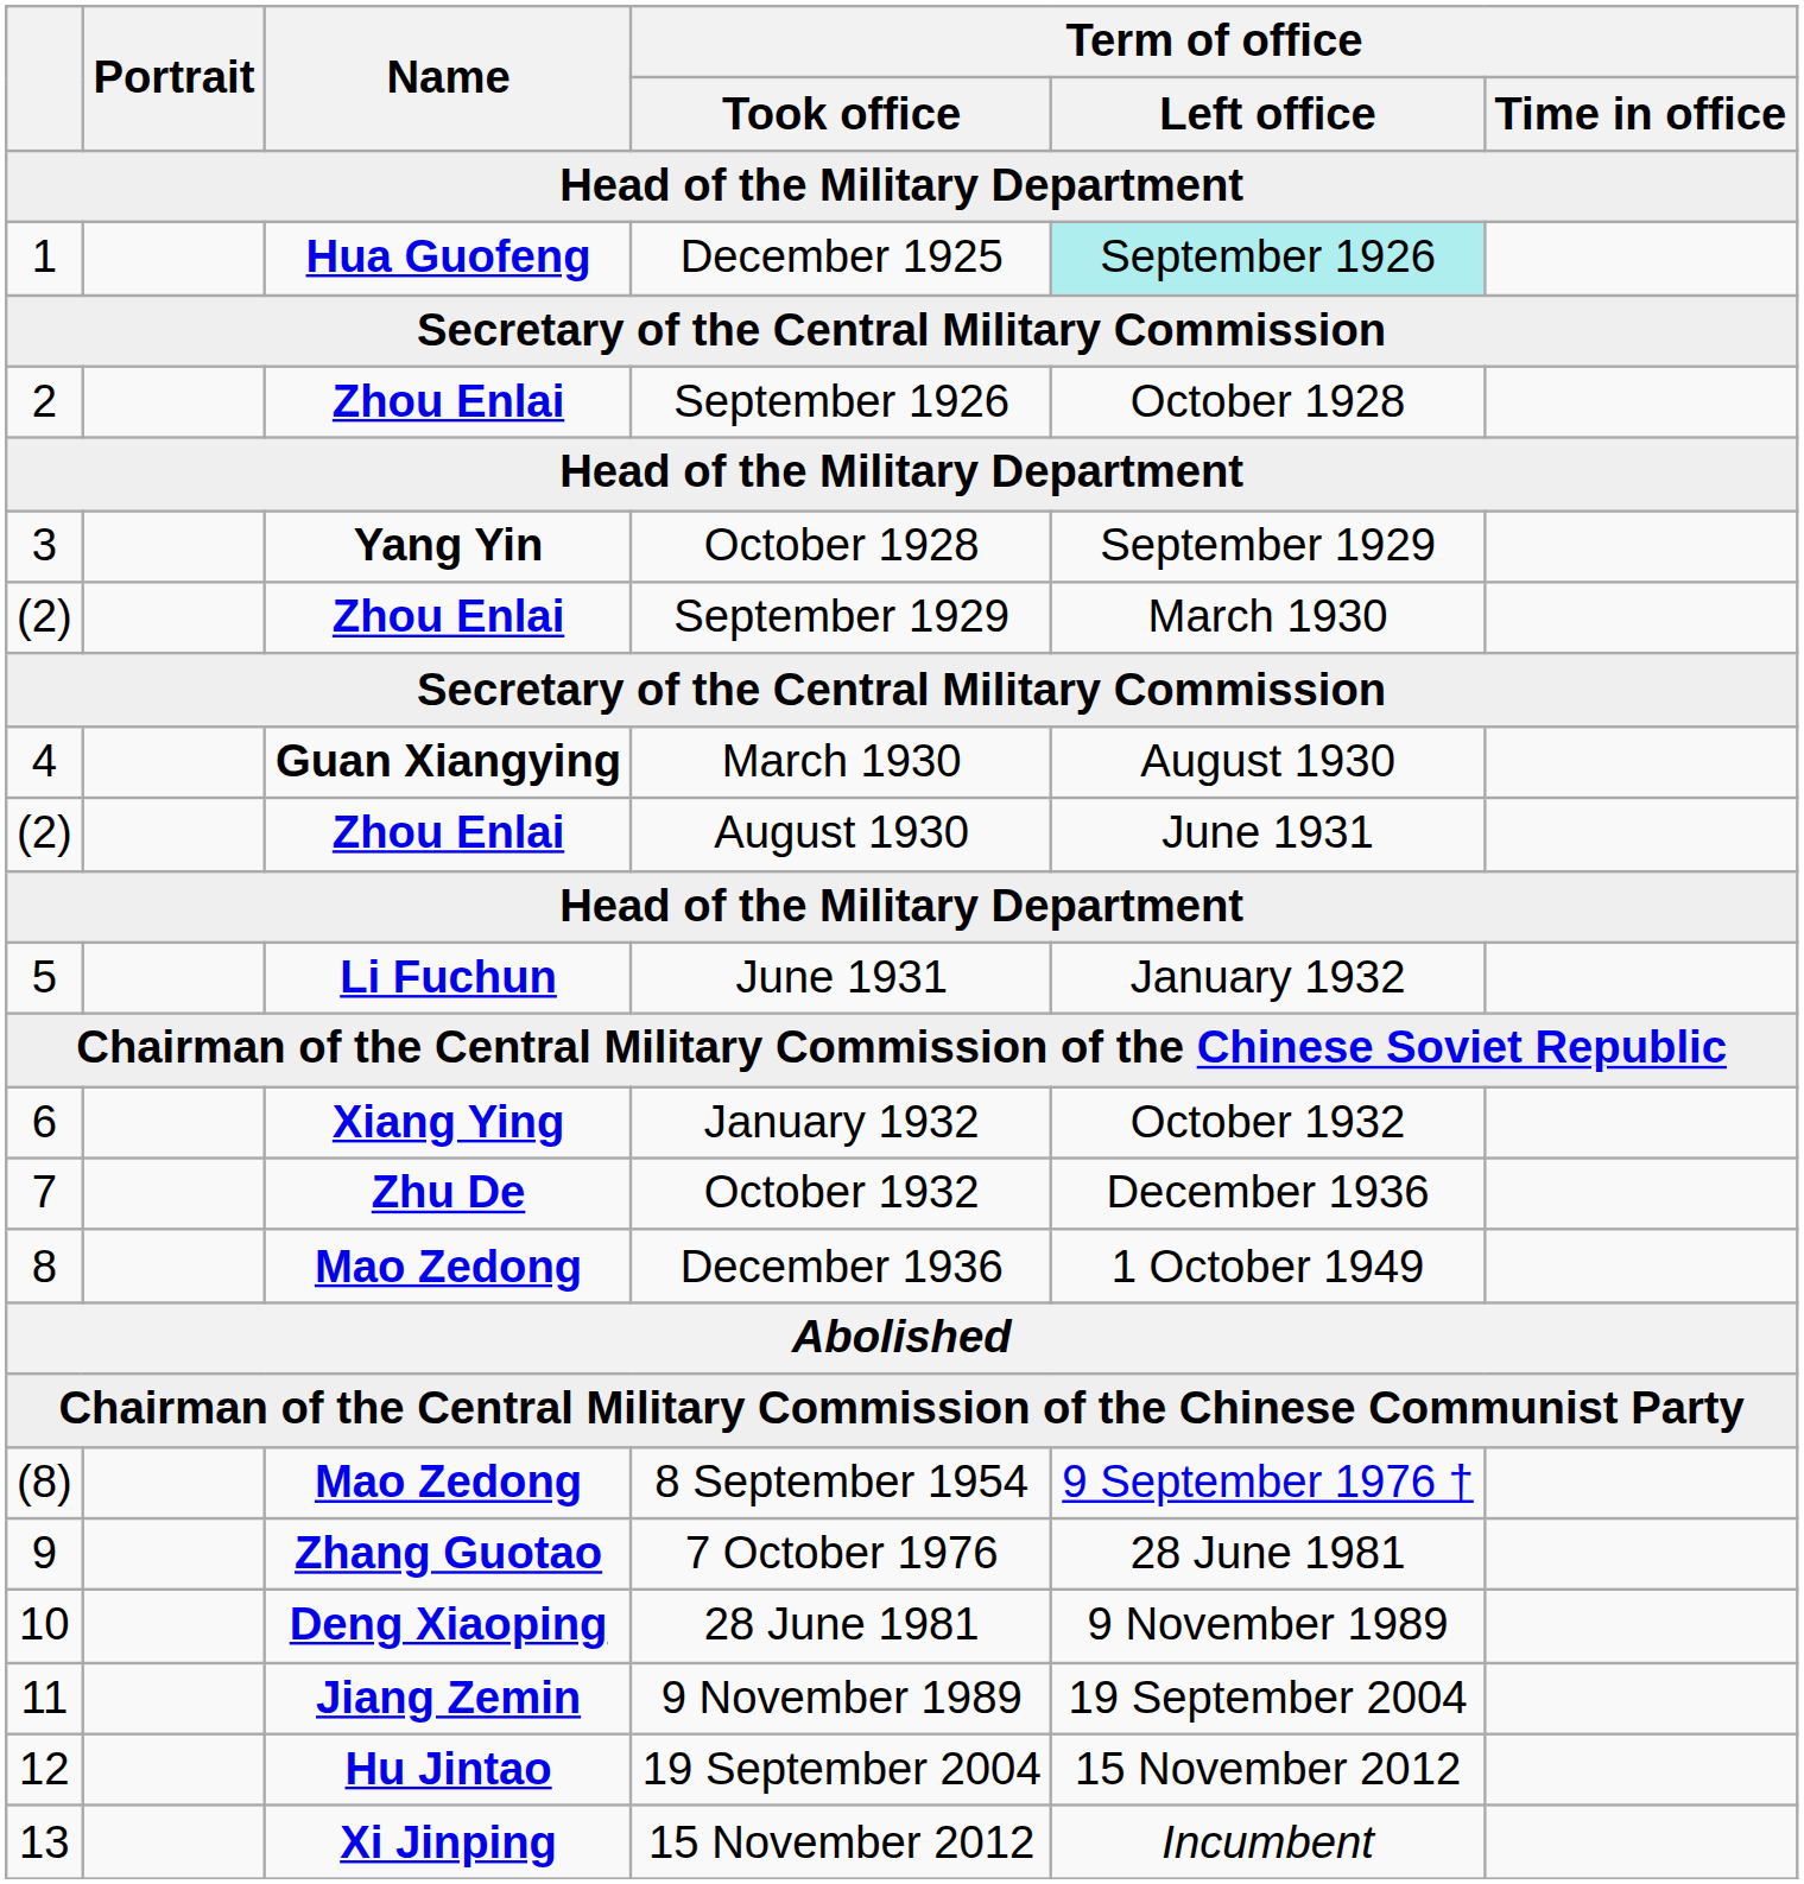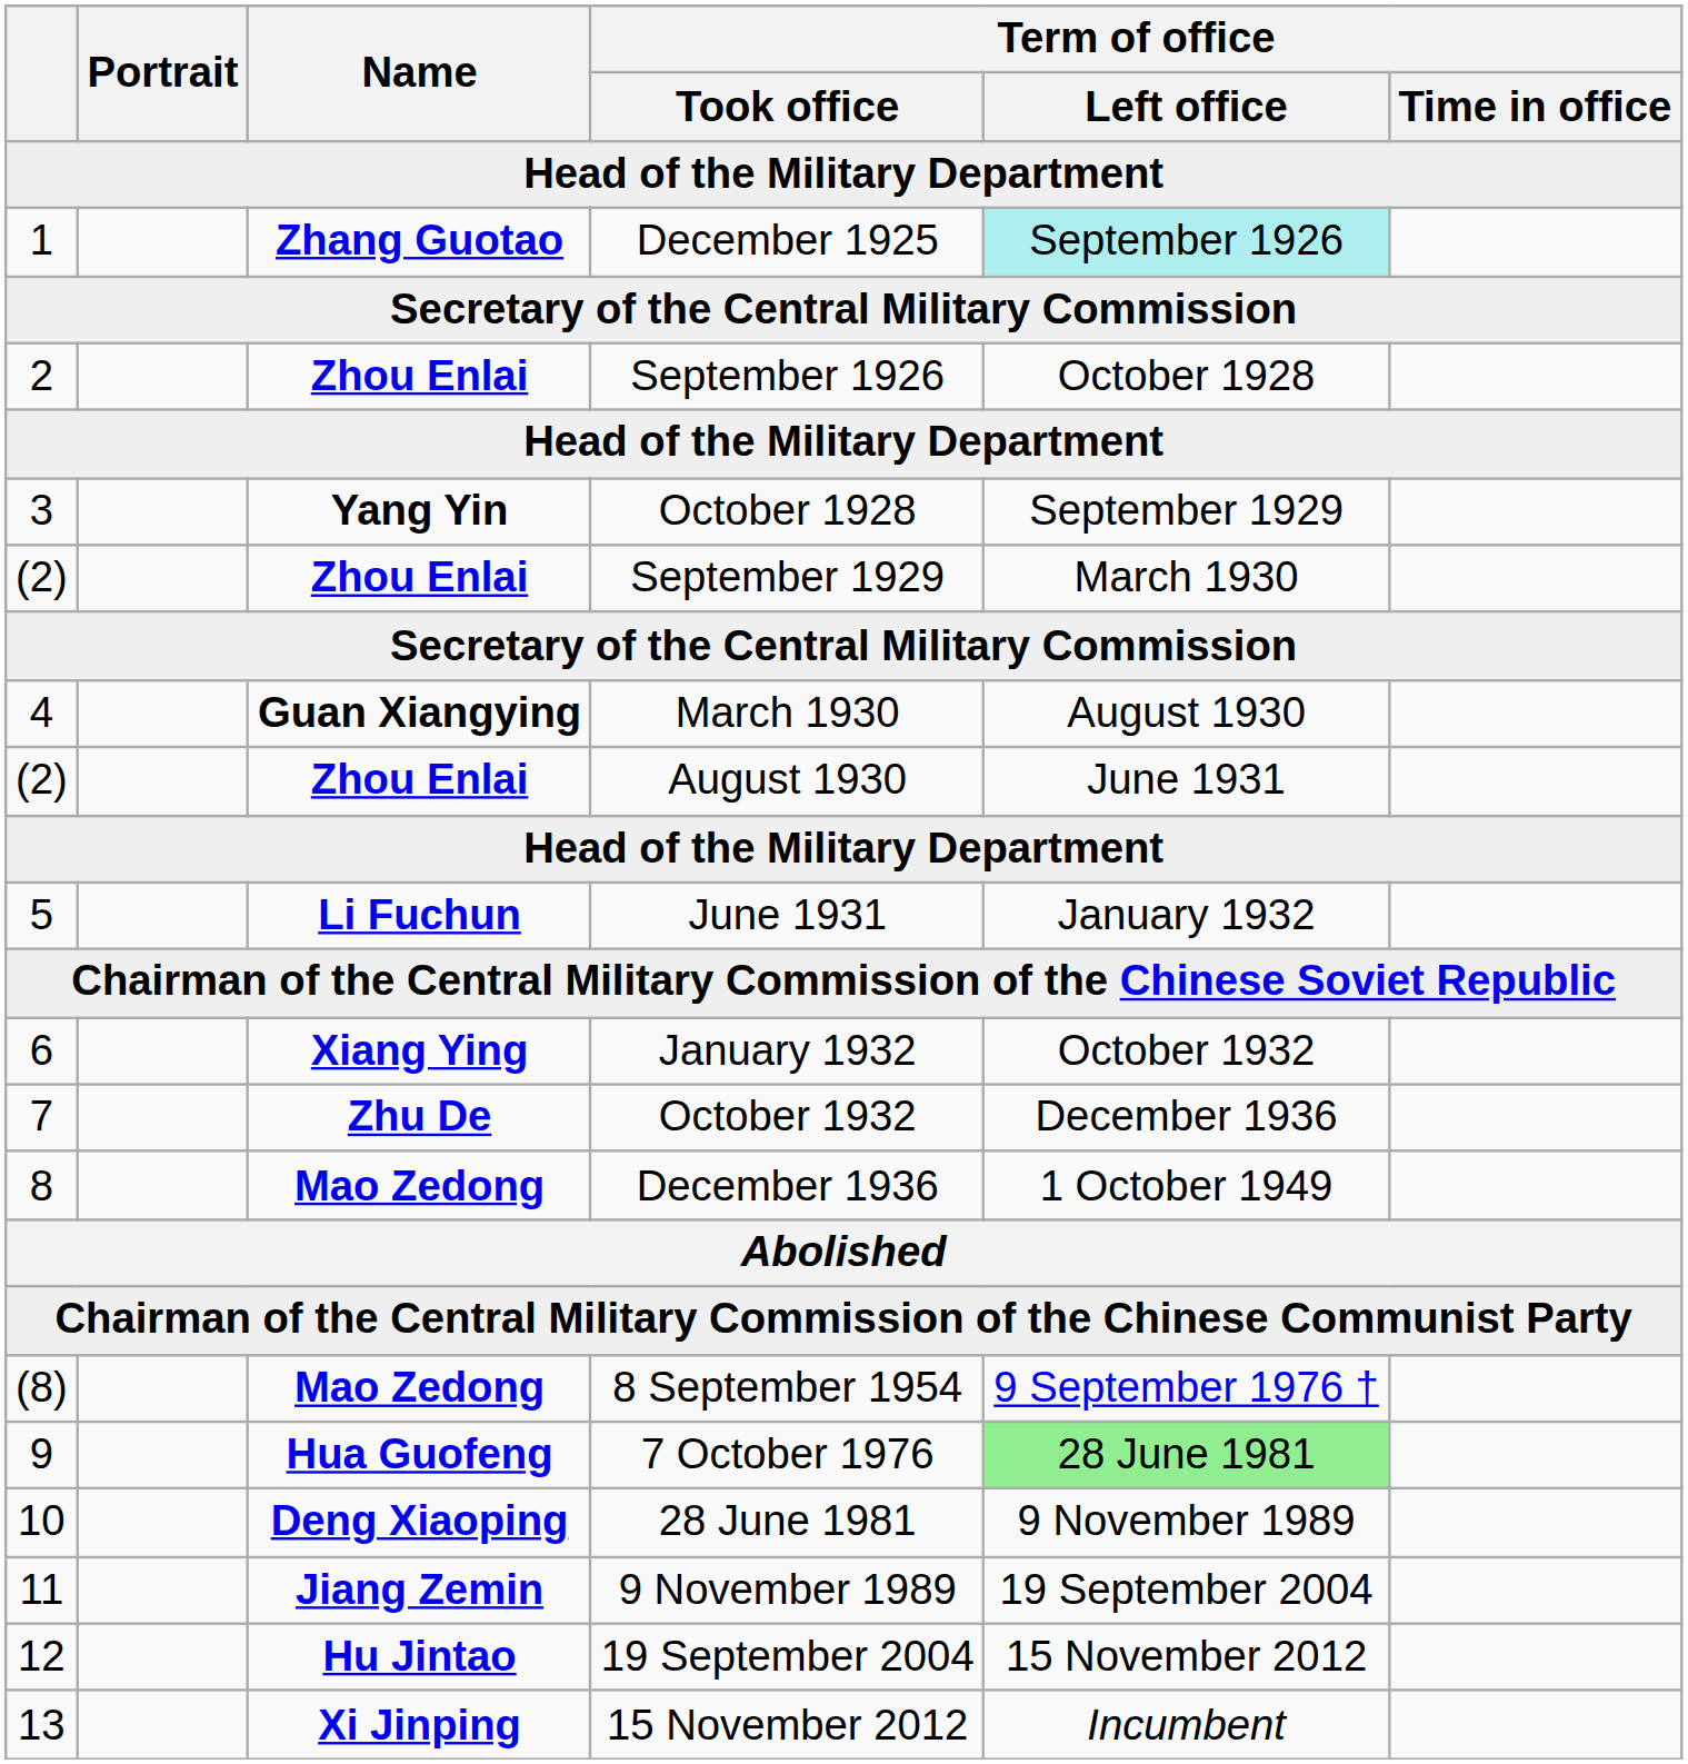 <table class="wikitable" style="text-align:center">
 <tr>
 <th rowspan=2></th>
 <th rowspan=2>Portrait</th>
 <th rowspan=2>Name<br></th>
 <th colspan=3>Term of office</th>
 </tr>
 <tr>
 <th>Took office</th>
 <th>Left office</th>
 <th>Time in office</th>
 </tr>
 <tr style="background:#efefef;">
 <td colspan=6><strong>Head of the Military Department</strong></td>
 </tr>
 <tr>
 <td>1</td>
 <td></td>
-<td><strong><a href='#'>Hua Guofeng</a></strong><br></td>
+<td><strong><a href='#'>Zhang Guotao</a></strong><br></td>
 <td>December 1925</td>
 <td style="background: paleturquoise;">September 1926</td>
 <td></td>
 </tr>
 <tr style="background:#efefef;">
 <td colspan=6><strong>Secretary of the Central Military Commission</strong></td>
 </tr>
 <tr>
 <td>2</td>
 <td></td>
 <td><strong><a href='#'>Zhou Enlai</a></strong><br></td>
 <td>September 1926</td>
 <td>October 1928</td>
 <td></td>
 </tr>
 <tr style="background:#efefef;">
 <td colspan=6><strong>Head of the Military Department</strong></td>
 </tr>
 <tr>
 <td>3</td>
 <td></td>
 <td><strong>Yang Yin</strong><br></td>
 <td>October 1928</td>
 <td>September 1929</td>
 <td></td>
 </tr>
 <tr>
 <td>(2)</td>
 <td></td>
 <td><strong><a href='#'>Zhou Enlai</a></strong><br></td>
 <td>September 1929</td>
 <td>March 1930</td>
 <td></td>
 </tr>
 <tr style="background:#efefef;">
 <td colspan=6><strong>Secretary of the Central Military Commission</strong></td>
 </tr>
 <tr>
 <td>4</td>
 <td></td>
 <td><strong>Guan Xiangying</strong><br></td>
 <td>March 1930</td>
 <td>August 1930</td>
 <td></td>
 </tr>
 <tr>
 <td>(2)</td>
 <td></td>
 <td><strong><a href='#'>Zhou Enlai</a></strong><br></td>
 <td>August 1930</td>
 <td>June 1931</td>
 <td></td>
 </tr>
 <tr style="background:#efefef;">
 <td colspan=6><strong>Head of the Military Department</strong></td>
 </tr>
 <tr>
 <td>5</td>
 <td></td>
 <td><strong><a href='#'>Li Fuchun</a></strong><br></td>
 <td>June 1931</td>
 <td>January 1932</td>
 <td></td>
 </tr>
 <tr style="background:#efefef;">
 <td colspan=6><strong>Chairman of the Central Military Commission of the <a href='#'>Chinese Soviet Republic</a></strong></td>
 </tr>
 <tr>
 <td>6</td>
 <td></td>
 <td><strong><a href='#'>Xiang Ying</a></strong><br></td>
 <td>January 1932</td>
 <td>October 1932</td>
 <td></td>
 </tr>
 <tr>
 <td>7</td>
 <td></td>
 <td><strong><a href='#'>Zhu De</a></strong><br></td>
 <td>October 1932</td>
 <td>December 1936</td>
 <td></td>
 </tr>
 <tr>
 <td>8</td>
 <td></td>
 <td><strong><a href='#'>Mao Zedong</a></strong><br></td>
 <td>December 1936</td>
 <td>1 October 1949</td>
 <td></td>
 </tr>
 <tr>
 <th colspan=6><em>Abolished<br></em></th>
 </tr>
 <tr style="background:#efefef;">
 <td colspan=6><strong>Chairman of the Central Military Commission of the Chinese Communist Party</strong></td>
 </tr>
 <tr>
 <td>(8)</td>
 <td></td>
 <td><strong><a href='#'>Mao Zedong</a></strong><br></td>
 <td>8 September 1954</td>
 <td><a href='#'>9 September 1976 †</a></td>
 <td></td>
 </tr>
 <tr>
 <td>9</td>
 <td></td>
-<td><strong><a href='#'>Zhang Guotao</a></strong><br></td>
+<td><strong><a href='#'>Hua Guofeng</a></strong><br></td>
 <td>7 October 1976</td>
-<td>28 June 1981</td>
+<td style="background: lightgreen;">28 June 1981</td>
 <td></td>
 </tr>
 <tr>
 <td>10</td>
 <td></td>
 <td><strong><a href='#'>Deng Xiaoping</a></strong><br></td>
 <td>28 June 1981</td>
 <td>9 November 1989</td>
 <td></td>
 </tr>
 <tr>
 <td>11</td>
 <td></td>
 <td><strong><a href='#'>Jiang Zemin</a></strong><br></td>
 <td>9 November 1989</td>
 <td>19 September 2004</td>
 <td></td>
 </tr>
 <tr>
 <td>12</td>
 <td></td>
 <td><strong><a href='#'>Hu Jintao</a></strong><br></td>
 <td>19 September 2004</td>
 <td>15 November 2012</td>
 <td></td>
 </tr>
 <tr>
 <td>13</td>
 <td></td>
 <td><strong><a href='#'>Xi Jinping</a></strong><br></td>
 <td>15 November 2012</td>
 <td><em>Incumbent</em></td>
 <td></td>
 </tr>
 </table>
